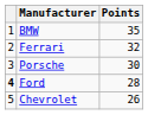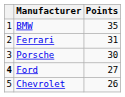 <table class="wikitable" style="font-size: 95%;">
 <tr>
 <th scope="col"></th>
 <th scope="col">Manufacturer</th>
 <th scope="col">Points</th>
 </tr>
 <tr>
 <td align=center>1</td>
 <td align=left> <a href='#'>BMW</a></td>
 <td align=right>35</td>
 </tr>
 <tr>
 <td align=center>2</td>
 <td> <a href='#'>Ferrari</a></td>
-<td align=right>32</td>
+<td align=right>31</td>
 </tr>
 <tr>
 <td align=center>3</td>
 <td> <a href='#'>Porsche</a></td>
 <td align=right>30</td>
 </tr>
 <tr>
 <td align=center><strong>4</strong></td>
 <td align=left> <a href='#'>Ford</a></td>
-<td align=right>28</td>
+<td align=right>27</td>
 </tr>
 <tr>
 <td align=center>5</td>
 <td align=left> <a href='#'>Chevrolet</a></td>
 <td align=right>26</td>
 </tr>
 </table>
